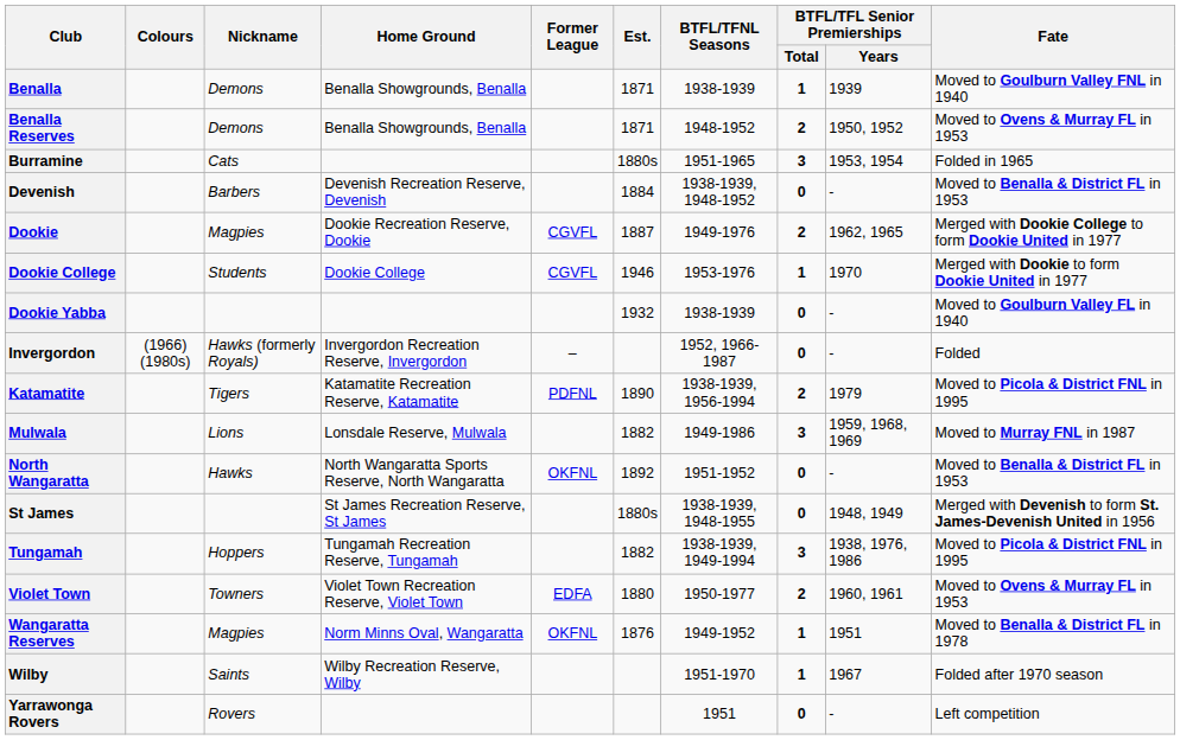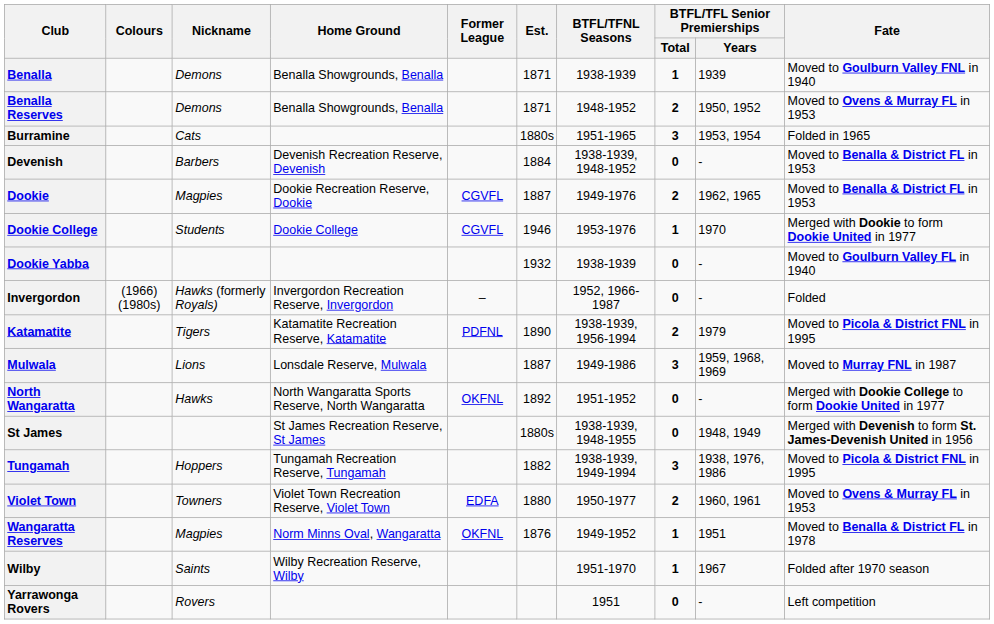 <table class="wikitable sortable " style="width:100%; text-align:left;">
 <tr>
 <th rowspan="2">Club</th>
 <th rowspan="2">Colours</th>
 <th rowspan="2">Nickname</th>
 <th rowspan="2">Home Ground</th>
 <th rowspan="2">Former League</th>
 <th rowspan="2">Est.</th>
 <th rowspan="2">BTFL/TFNL Seasons</th>
 <th colspan="2">BTFL/TFL Senior Premierships</th>
 <th rowspan="2">Fate</th>
 </tr>
 <tr>
 <th>Total</th>
 <th>Years</th>
 </tr>
 <tr>
 <th style="text-align:left"><a href='#'>Benalla</a></th>
 <td></td>
 <td align="left"><em>Demons</em></td>
 <td align="left">Benalla Showgrounds, <a href='#'>Benalla</a></td>
 <td align="center"></td>
 <td align="center">1871</td>
 <td align="center">1938-1939</td>
 <td align="center"><strong>1</strong></td>
 <td align="left">1939</td>
 <td>Moved to <a href='#'><strong>Goulburn Valley FNL</strong></a> in 1940</td>
 </tr>
 <tr>
 <th style="text-align:left"><a href='#'>Benalla Reserves</a></th>
 <td></td>
 <td align="left"><em>Demons</em></td>
 <td align="left">Benalla Showgrounds, <a href='#'>Benalla</a></td>
 <td align="center"></td>
 <td align="center">1871</td>
 <td align="center">1948-1952</td>
 <td align="center"><strong>2</strong></td>
 <td align="left">1950, 1952</td>
 <td>Moved to <a href='#'><strong>Ovens & Murray FL</strong></a> in 1953</td>
 </tr>
 <tr>
 <th style="text-align:left">Burramine</th>
 <td></td>
 <td><em>Cats</em></td>
 <td></td>
 <td align="center"></td>
 <td align="center">1880s</td>
 <td align="center">1951-1965</td>
 <td align="center"><strong>3</strong></td>
 <td align="left">1953, 1954</td>
 <td>Folded in 1965</td>
 </tr>
 <tr>
 <th style="text-align:left">Devenish</th>
 <td></td>
 <td align="left"><em>Barbers</em></td>
 <td align="left">Devenish Recreation Reserve, <a href='#'>Devenish</a></td>
 <td align="center"></td>
 <td align="center">1884</td>
 <td align="center">1938-1939, 1948-1952</td>
 <td align="center"><strong>0</strong></td>
 <td align="left">-</td>
 <td>Moved to <a href='#'><strong>Benalla & District FL</strong></a> in 1953</td>
 </tr>
 <tr>
 <th style="text-align:left"><a href='#'>Dookie</a></th>
 <td></td>
 <td align="left"><em>Magpies</em></td>
 <td align="left">Dookie Recreation Reserve, <a href='#'>Dookie</a></td>
 <td align="center"><a href='#'>CGVFL</a></td>
 <td align="center">1887</td>
 <td align="center">1949-1976</td>
 <td align="center"><strong>2</strong></td>
 <td align="left">1962, 1965</td>
-<td>Merged with <strong>Dookie College</strong> to form <a href='#'><strong>Dookie United</strong></a> in 1977</td>
+<td>Moved to <a href='#'><strong>Benalla & District FL</strong></a> in 1953</td>
 </tr>
 <tr>
 <th style="text-align:left"><a href='#'>Dookie College</a></th>
 <td align="left"></td>
 <td align="left"><em>Students</em></td>
 <td align="left"><a href='#'>Dookie College</a></td>
 <td align="center"><a href='#'>CGVFL</a></td>
 <td align="center">1946</td>
 <td align="center">1953-1976</td>
 <td align="center"><strong>1</strong></td>
 <td align="left">1970</td>
 <td>Merged with <strong>Dookie</strong> to form <a href='#'><strong>Dookie United</strong></a> in 1977</td>
 </tr>
 <tr>
 <th style="text-align:left"><a href='#'>Dookie Yabba</a></th>
 <td></td>
 <td align="left"></td>
 <td align="left"></td>
 <td align="center"></td>
 <td align="center">1932</td>
 <td align="center">1938-1939</td>
 <td align="center"><strong>0</strong></td>
 <td align="left">-</td>
 <td>Moved to <a href='#'><strong>Goulburn Valley FL</strong></a> in 1940</td>
 </tr>
 <tr>
 <th style="text-align:left">Invergordon</th>
 <td align="center">(1966)(1980s)</td>
 <td align="left"><em>Hawks</em> (formerly <em>Royals)</em></td>
 <td align="left">Invergordon Recreation Reserve, <a href='#'>Invergordon</a></td>
 <td align="center">–</td>
 <td align="center"></td>
 <td align="center">1952, 1966-1987</td>
 <td align="center"><strong>0</strong></td>
 <td align="left">-</td>
 <td>Folded</td>
 </tr>
 <tr>
 <th style="text-align:left"><a href='#'>Katamatite</a></th>
 <td></td>
 <td align="left"><em>Tigers</em></td>
 <td align="left">Katamatite Recreation Reserve, <a href='#'>Katamatite</a></td>
 <td align="center"><a href='#'>PDFNL</a></td>
 <td align="center">1890</td>
 <td align="center">1938-1939, 1956-1994</td>
 <td align="center"><strong>2</strong></td>
 <td align="left">1979</td>
 <td>Moved to <a href='#'><strong>Picola & District FNL</strong></a> in 1995</td>
 </tr>
 <tr>
 <th style="text-align:left"><a href='#'>Mulwala</a></th>
 <td></td>
 <td align="left"><em>Lions</em></td>
 <td align="left">Lonsdale Reserve, <a href='#'>Mulwala</a></td>
 <td align="center"></td>
-<td align="center">1882</td>
+<td align="center">1887</td>
 <td align="center">1949-1986</td>
 <td align="center"><strong>3</strong></td>
 <td align="left">1959, 1968, 1969</td>
 <td>Moved to <a href='#'><strong>Murray FNL</strong></a> in 1987</td>
 </tr>
 <tr>
 <th style="text-align:left"><a href='#'>North Wangaratta</a></th>
 <td></td>
 <td align="left"><em>Hawks</em></td>
 <td align="left">North Wangaratta Sports Reserve, North Wangaratta</td>
 <td align="center"><a href='#'>OKFNL</a></td>
 <td align="center">1892</td>
 <td align="center">1951-1952</td>
 <td align="center"><strong>0</strong></td>
 <td align="left">-</td>
-<td>Moved to <a href='#'><strong>Benalla & District FL</strong></a> in 1953</td>
+<td>Merged with <strong>Dookie College</strong> to form <a href='#'><strong>Dookie United</strong></a> in 1977</td>
 </tr>
 <tr>
 <th style="text-align:left">St James</th>
 <td></td>
 <td align="left"></td>
 <td align="left">St James Recreation Reserve, <a href='#'>St James</a></td>
 <td align="center"></td>
 <td align="center">1880s</td>
 <td align="center">1938-1939, 1948-1955</td>
 <td align="center"><strong>0</strong></td>
 <td align="left">1948, 1949</td>
 <td>Merged with <strong>Devenish</strong> to form <strong>St. James-Devenish United</strong> in 1956</td>
 </tr>
 <tr>
 <th style="text-align:left"><a href='#'>Tungamah</a></th>
 <td></td>
 <td align="left"><em>Hoppers</em></td>
 <td align="left">Tungamah Recreation Reserve, <a href='#'>Tungamah</a></td>
 <td align="center"></td>
 <td align="center">1882</td>
 <td align="center">1938-1939, 1949-1994</td>
 <td align="center"><strong>3</strong></td>
 <td align="left">1938, 1976, 1986</td>
 <td>Moved to <a href='#'><strong>Picola & District FNL</strong></a> in 1995</td>
 </tr>
 <tr>
 <th style="text-align:left"><a href='#'>Violet Town</a></th>
 <td></td>
 <td><em>Towners</em></td>
 <td>Violet Town Recreation Reserve, <a href='#'>Violet Town</a></td>
 <td align="center"><a href='#'>EDFA</a></td>
 <td align="center">1880</td>
 <td align="center">1950-1977</td>
 <td align="center"><strong>2</strong></td>
 <td align="left">1960, 1961</td>
 <td>Moved to <a href='#'><strong>Ovens & Murray FL</strong></a> in 1953</td>
 </tr>
 <tr>
 <th style="text-align:left"><a href='#'>Wangaratta Reserves</a></th>
 <td></td>
 <td align="left"><em>Magpies</em></td>
 <td align="left"><a href='#'>Norm Minns Oval</a>, <a href='#'>Wangaratta</a></td>
 <td align="center"><a href='#'>OKFNL</a></td>
 <td align="center">1876</td>
 <td align="center">1949-1952</td>
 <td align="center"><strong>1</strong></td>
 <td align="left">1951</td>
 <td>Moved to <a href='#'><strong>Benalla & District FL</strong></a> in 1978</td>
 </tr>
 <tr>
 <th style="text-align:left">Wilby</th>
 <td></td>
 <td align="left"><em>Saints</em></td>
 <td align="left">Wilby Recreation Reserve, <a href='#'>Wilby</a></td>
 <td align="center"></td>
 <td></td>
 <td align="center">1951-1970</td>
 <td align="center"><strong>1</strong></td>
 <td align="left">1967</td>
 <td>Folded after 1970 season</td>
 </tr>
 <tr>
 <th style="text-align:left">Yarrawonga Rovers</th>
 <td></td>
 <td><em>Rovers</em></td>
 <td></td>
 <td></td>
 <td></td>
 <td align="center">1951</td>
 <td align="center"><strong>0</strong></td>
 <td align="left">-</td>
 <td>Left competition</td>
 </tr>
 </table>
